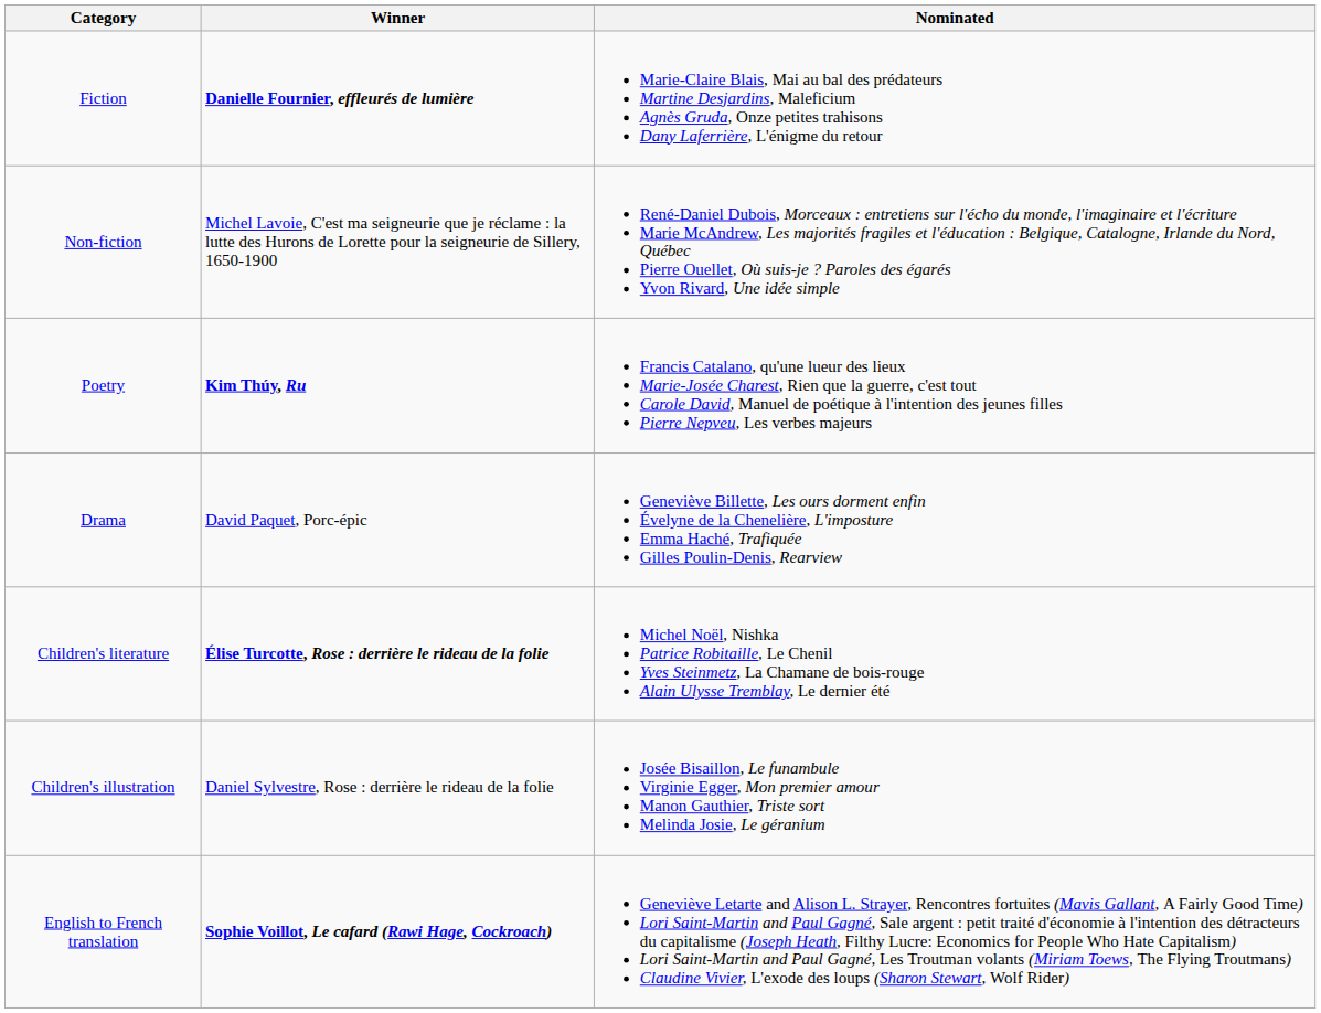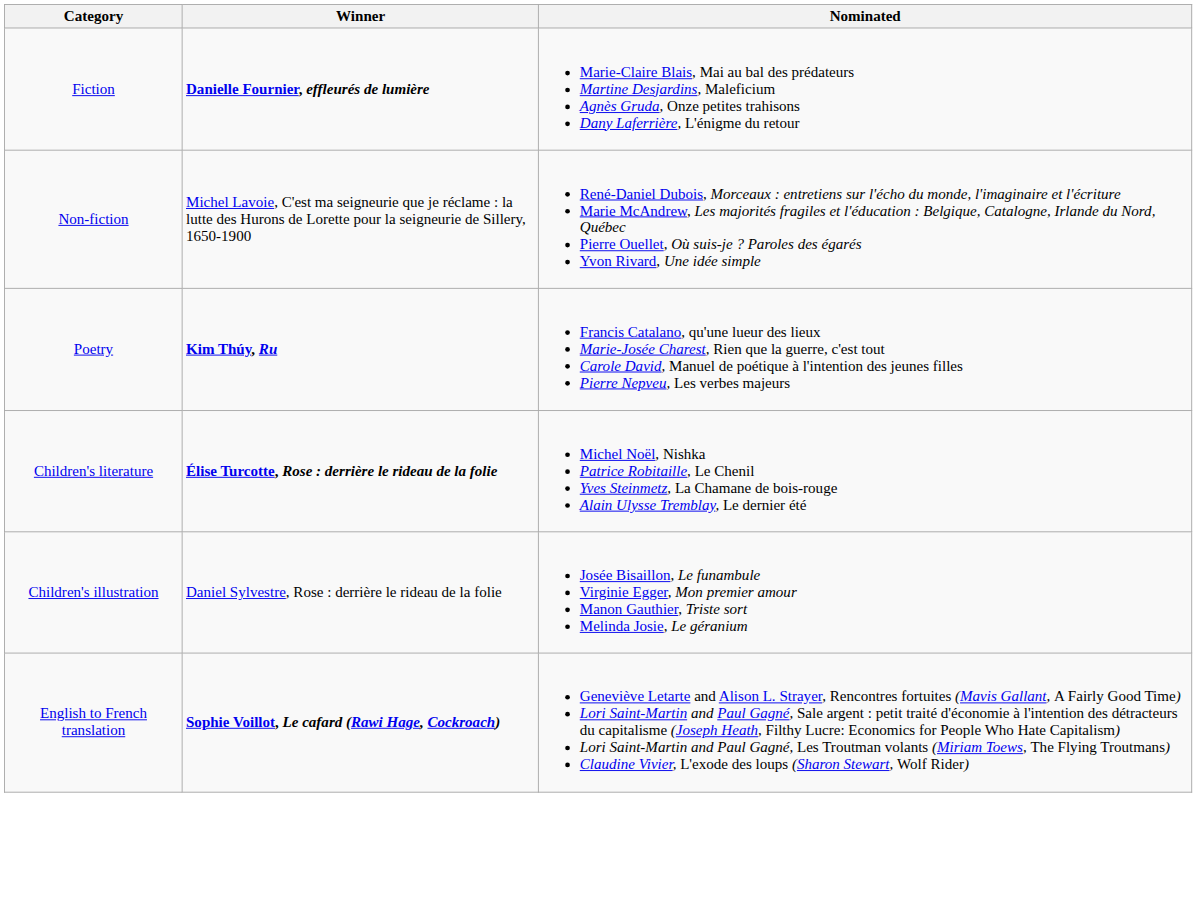 <table class="wikitable" width="100%">
 <tr>
 <th width=15%>Category</th>
 <th width=30%>Winner</th>
 <th width=55%>Nominated</th>
 </tr>
 <tr>
 <td align="center"><a href='#'>Fiction</a></td>
 <td> <strong><a href='#'>Danielle Fournier</a>, <em>effleurés de lumière<strong><em></td>
 <td><br><ul><li><a href='#'>Marie-Claire Blais</a>, </em>Mai au bal des prédateurs<em></li><li><a href='#'>Martine Desjardins</a>, </em>Maleficium<em></li><li><a href='#'>Agnès Gruda</a>, </em>Onze petites trahisons<em></li><li><a href='#'>Dany Laferrière</a>, </em>L'énigme du retour<em></li></ul></td>
 </tr>
 <tr>
 <td align="center"><a href='#'>Non-fiction</a></td>
 <td> </strong><a href='#'>Michel Lavoie</a>, </em>C'est ma seigneurie que je réclame : la lutte des Hurons de Lorette pour la seigneurie de Sillery, 1650-1900</em></strong></td>
 <td><br><ul><li><a href='#'>René-Daniel Dubois</a>, <em>Morceaux : entretiens sur l'écho du monde, l'imaginaire et l'écriture</em></li><li><a href='#'>Marie McAndrew</a>, <em>Les majorités fragiles et l'éducation : Belgique, Catalogne, Irlande du Nord, Québec</em></li><li><a href='#'>Pierre Ouellet</a>, <em>Où suis-je ? Paroles des égarés</em></li><li><a href='#'>Yvon Rivard</a>, <em>Une idée simple</em></li></ul></td>
 </tr>
 <tr>
 <td align="center"><a href='#'>Poetry</a></td>
 <td> <strong><a href='#'>Kim Thúy</a>, <em><a href='#'>Ru</a><strong><em></td>
 <td><br><ul><li><a href='#'>Francis Catalano</a>, </em>qu'une lueur des lieux<em></li><li><a href='#'>Marie-Josée Charest</a>, </em>Rien que la guerre, c'est tout<em></li><li><a href='#'>Carole David</a>, </em>Manuel de poétique à l'intention des jeunes filles<em></li><li><a href='#'>Pierre Nepveu</a>, </em>Les verbes majeurs<em></li></ul></td>
 </tr>
 <tr>
-<td align="center"><a href='#'>Drama</a></td>
-<td> </strong><a href='#'>David Paquet</a>, </em>Porc-épic</em></strong></td>
-<td><br><ul><li><a href='#'>Geneviève Billette</a>, <em>Les ours dorment enfin</em></li><li><a href='#'>Évelyne de la Chenelière</a>, <em>L'imposture</em></li><li><a href='#'>Emma Haché</a>, <em>Trafiquée</em></li><li><a href='#'>Gilles Poulin-Denis</a>, <em>Rearview</em></li></ul></td>
-</tr>
-<tr>
 <td align="center"><a href='#'>Children's literature</a></td>
 <td> <strong><a href='#'>Élise Turcotte</a>, <em>Rose : derrière le rideau de la folie<strong><em></td>
 <td><br><ul><li><a href='#'>Michel Noël</a>, </em>Nishka<em></li><li><a href='#'>Patrice Robitaille</a>, </em>Le Chenil<em></li><li><a href='#'>Yves Steinmetz</a>, </em>La Chamane de bois-rouge<em></li><li><a href='#'>Alain Ulysse Tremblay</a>, </em>Le dernier été<em></li></ul></td>
 </tr>
 <tr>
 <td align="center"><a href='#'>Children's illustration</a></td>
 <td> </strong><a href='#'>Daniel Sylvestre</a>, </em>Rose : derrière le rideau de la folie</em></strong></td>
 <td><br><ul><li><a href='#'>Josée Bisaillon</a>, <em>Le funambule</em></li><li><a href='#'>Virginie Egger</a>, <em>Mon premier amour</em></li><li><a href='#'>Manon Gauthier</a>, <em>Triste sort</em></li><li><a href='#'>Melinda Josie</a>, <em>Le géranium</em></li></ul></td>
 </tr>
 <tr>
 <td align="center"><a href='#'>English to French translation</a></td>
 <td> <strong><a href='#'>Sophie Voillot</a>, <em>Le cafard<strong><em> (<a href='#'>Rawi Hage</a>, </em><a href='#'>Cockroach</a><em>)</td>
 <td><br><ul><li><a href='#'>Geneviève Letarte</a> and <a href='#'>Alison L. Strayer</a>, </em>Rencontres fortuites<em> (<a href='#'>Mavis Gallant</a>, </em>A Fairly Good Time<em>)</li><li><a href='#'>Lori Saint-Martin</a> and <a href='#'>Paul Gagné</a>, </em>Sale argent : petit traité d'économie à l'intention des détracteurs du capitalisme<em> (<a href='#'>Joseph Heath</a>, </em>Filthy Lucre: Economics for People Who Hate Capitalism<em>)</li><li>Lori Saint-Martin and Paul Gagné, </em>Les Troutman volants<em> (<a href='#'>Miriam Toews</a>, </em>The Flying Troutmans<em>)</li><li><a href='#'>Claudine Vivier</a>, </em>L'exode des loups<em> (<a href='#'>Sharon Stewart</a>, </em>Wolf Rider<em>)</li></ul></td>
 </tr>
 </table>
